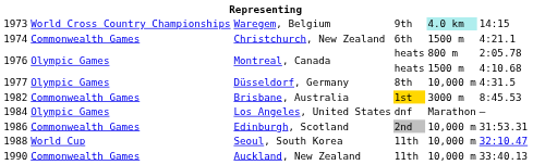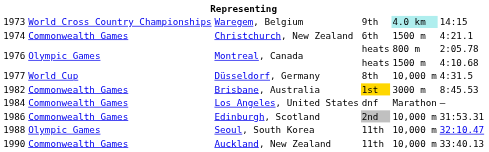 <table>
 <tr>
 <th colspan="6">Representing </th>
 </tr>
 <tr>
 <td>1973</td>
 <td><a href='#'>World Cross Country Championships</a></td>
 <td><a href='#'>Waregem</a>, Belgium</td>
 <td>9th</td>
 <td style="background: paleturquoise;">4.0 km</td>
 <td>14:15</td>
 </tr>
 <tr>
 <td>1974</td>
 <td><a href='#'>Commonwealth Games</a></td>
 <td><a href='#'>Christchurch</a>, New Zealand</td>
 <td>6th</td>
 <td>1500 m</td>
 <td>4:21.1</td>
 </tr>
 <tr>
 <td rowspan=2>1976</td>
 <td rowspan=2><a href='#'>Olympic Games</a></td>
 <td rowspan=2><a href='#'>Montreal</a>, Canada</td>
 <td>heats</td>
 <td>800 m</td>
 <td>2:05.78</td>
 </tr>
 <tr>
 <td>heats</td>
 <td>1500 m</td>
 <td>4:10.68</td>
 </tr>
 <tr>
 <td>1977</td>
-<td><a href='#'>Olympic Games</a></td>
+<td><a href='#'>World Cup</a></td>
 <td><a href='#'>Düsseldorf</a>, Germany</td>
 <td>8th</td>
 <td>10,000 m</td>
 <td>4:31.5</td>
 </tr>
 <tr>
 <td>1982</td>
 <td><a href='#'>Commonwealth Games</a></td>
 <td><a href='#'>Brisbane</a>, Australia</td>
 <td bgcolor=gold>1st</td>
 <td>3000 m</td>
 <td>8:45.53</td>
 </tr>
 <tr>
 <td>1984</td>
-<td><a href='#'>Olympic Games</a></td>
+<td><a href='#'>Commonwealth Games</a></td>
 <td><a href='#'>Los Angeles</a>, United States</td>
 <td>dnf</td>
 <td>Marathon</td>
 <td>—</td>
 </tr>
 <tr>
 <td>1986</td>
 <td><a href='#'>Commonwealth Games</a></td>
 <td><a href='#'>Edinburgh</a>, Scotland</td>
 <td bgcolor=silver>2nd</td>
 <td>10,000 m</td>
 <td>31:53.31</td>
 </tr>
 <tr>
 <td>1988</td>
-<td><a href='#'>World Cup</a></td>
+<td><a href='#'>Olympic Games</a></td>
 <td><a href='#'>Seoul</a>, South Korea</td>
 <td>11th</td>
 <td>10,000 m</td>
 <td><a href='#'>32:10.47</a></td>
 </tr>
 <tr>
 <td>1990</td>
 <td><a href='#'>Commonwealth Games</a></td>
 <td><a href='#'>Auckland</a>, New Zealand</td>
 <td>11th</td>
 <td>10,000 m</td>
 <td>33:40.13</td>
 </tr>
 </table>
